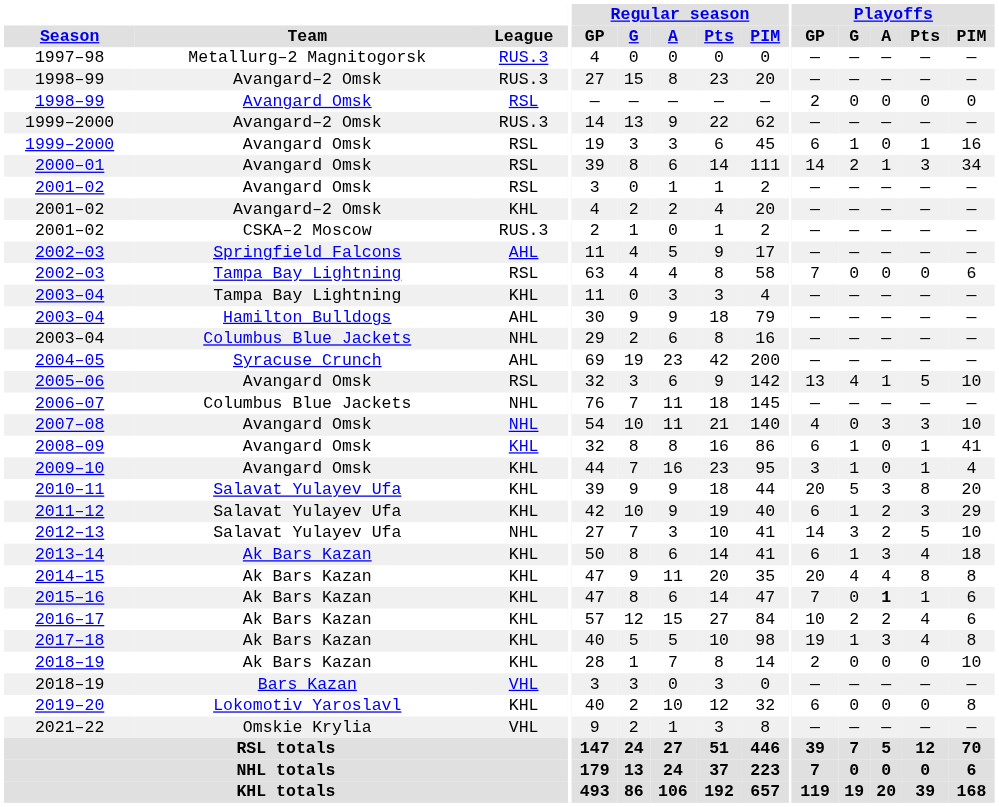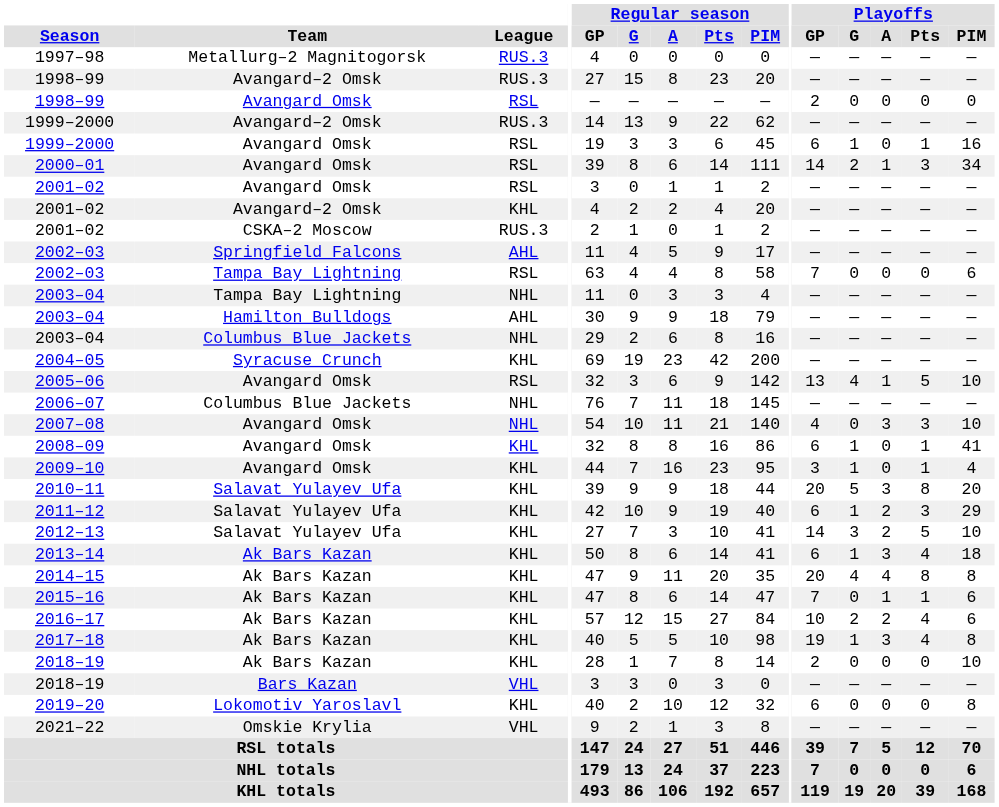 <table border="0" cellpadding="1" cellspacing="0" style="text-align:center; width:60em">
 <tr bgcolor="#e0e0e0">
 <th colspan="3" bgcolor="#ffffff"></th>
 <th rowspan="99" bgcolor="#ffffff"></th>
 <th colspan="5"><a href='#'>Regular season</a></th>
 <th rowspan="99" bgcolor="#ffffff"></th>
 <th colspan="5"><a href='#'>Playoffs</a></th>
 </tr>
 <tr bgcolor="#e0e0e0">
 <th><a href='#'>Season</a></th>
 <th>Team</th>
 <th>League</th>
 <th>GP</th>
 <th><a href='#'>G</a></th>
 <th><a href='#'>A</a></th>
 <th><a href='#'>Pts</a></th>
 <th><a href='#'>PIM</a></th>
 <th>GP</th>
 <th>G</th>
 <th>A</th>
 <th>Pts</th>
 <th>PIM</th>
 </tr>
 <tr>
 <td>1997–98</td>
 <td>Metallurg–2 Magnitogorsk</td>
 <td><a href='#'>RUS.3</a></td>
 <td>4</td>
 <td>0</td>
 <td>0</td>
 <td>0</td>
 <td>0</td>
 <td>—</td>
 <td>—</td>
 <td>—</td>
 <td>—</td>
 <td>—</td>
 </tr>
 <tr bgcolor="#f0f0f0">
 <td>1998–99</td>
 <td>Avangard–2 Omsk</td>
 <td>RUS.3</td>
 <td>27</td>
 <td>15</td>
 <td>8</td>
 <td>23</td>
 <td>20</td>
 <td>—</td>
 <td>—</td>
 <td>—</td>
 <td>—</td>
 <td>—</td>
 </tr>
 <tr>
 <td><a href='#'>1998–99</a></td>
 <td><a href='#'>Avangard Omsk</a></td>
 <td><a href='#'>RSL</a></td>
 <td>—</td>
 <td>—</td>
 <td>—</td>
 <td>—</td>
 <td>—</td>
 <td>2</td>
 <td>0</td>
 <td>0</td>
 <td>0</td>
 <td>0</td>
 </tr>
 <tr bgcolor="#f0f0f0">
 <td>1999–2000</td>
 <td>Avangard–2 Omsk</td>
 <td>RUS.3</td>
 <td>14</td>
 <td>13</td>
 <td>9</td>
 <td>22</td>
 <td>62</td>
 <td>—</td>
 <td>—</td>
 <td>—</td>
 <td>—</td>
 <td>—</td>
 </tr>
 <tr>
 <td><a href='#'>1999–2000</a></td>
 <td>Avangard Omsk</td>
 <td>RSL</td>
 <td>19</td>
 <td>3</td>
 <td>3</td>
 <td>6</td>
 <td>45</td>
 <td>6</td>
 <td>1</td>
 <td>0</td>
 <td>1</td>
 <td>16</td>
 </tr>
 <tr bgcolor="#f0f0f0">
 <td><a href='#'>2000–01</a></td>
 <td>Avangard Omsk</td>
 <td>RSL</td>
 <td>39</td>
 <td>8</td>
 <td>6</td>
 <td>14</td>
 <td>111</td>
 <td>14</td>
 <td>2</td>
 <td>1</td>
 <td>3</td>
 <td>34</td>
 </tr>
 <tr>
 <td><a href='#'>2001–02</a></td>
 <td>Avangard Omsk</td>
 <td>RSL</td>
 <td>3</td>
 <td>0</td>
 <td>1</td>
 <td>1</td>
 <td>2</td>
 <td>—</td>
 <td>—</td>
 <td>—</td>
 <td>—</td>
 <td>—</td>
 </tr>
 <tr bgcolor="#f0f0f0">
 <td>2001–02</td>
 <td>Avangard–2 Omsk</td>
 <td>KHL</td>
 <td>4</td>
 <td>2</td>
 <td>2</td>
 <td>4</td>
 <td>20</td>
 <td>—</td>
 <td>—</td>
 <td>—</td>
 <td>—</td>
 <td>—</td>
 </tr>
 <tr>
 <td>2001–02</td>
 <td>CSKA–2 Moscow</td>
 <td>RUS.3</td>
 <td>2</td>
 <td>1</td>
 <td>0</td>
 <td>1</td>
 <td>2</td>
 <td>—</td>
 <td>—</td>
 <td>—</td>
 <td>—</td>
 <td>—</td>
 </tr>
 <tr bgcolor="#f0f0f0">
 <td><a href='#'>2002–03</a></td>
 <td><a href='#'>Springfield Falcons</a></td>
 <td><a href='#'>AHL</a></td>
 <td>11</td>
 <td>4</td>
 <td>5</td>
 <td>9</td>
 <td>17</td>
 <td>—</td>
 <td>—</td>
 <td>—</td>
 <td>—</td>
 <td>—</td>
 </tr>
 <tr>
 <td><a href='#'>2002–03</a></td>
 <td><a href='#'>Tampa Bay Lightning</a></td>
 <td>RSL</td>
 <td>63</td>
 <td>4</td>
 <td>4</td>
 <td>8</td>
 <td>58</td>
 <td>7</td>
 <td>0</td>
 <td>0</td>
 <td>0</td>
 <td>6</td>
 </tr>
 <tr bgcolor="#f0f0f0">
 <td><a href='#'>2003–04</a></td>
 <td>Tampa Bay Lightning</td>
-<td>KHL</td>
+<td>NHL</td>
 <td>11</td>
 <td>0</td>
 <td>3</td>
 <td>3</td>
 <td>4</td>
 <td>—</td>
 <td>—</td>
 <td>—</td>
 <td>—</td>
 <td>—</td>
 </tr>
 <tr>
 <td><a href='#'>2003–04</a></td>
 <td><a href='#'>Hamilton Bulldogs</a></td>
 <td>AHL</td>
 <td>30</td>
 <td>9</td>
 <td>9</td>
 <td>18</td>
 <td>79</td>
 <td>—</td>
 <td>—</td>
 <td>—</td>
 <td>—</td>
 <td>—</td>
 </tr>
 <tr bgcolor="#f0f0f0">
 <td>2003–04</td>
 <td><a href='#'>Columbus Blue Jackets</a></td>
 <td>NHL</td>
 <td>29</td>
 <td>2</td>
 <td>6</td>
 <td>8</td>
 <td>16</td>
 <td>—</td>
 <td>—</td>
 <td>—</td>
 <td>—</td>
 <td>—</td>
 </tr>
 <tr>
 <td><a href='#'>2004–05</a></td>
 <td><a href='#'>Syracuse Crunch</a></td>
-<td>AHL</td>
+<td>KHL</td>
 <td>69</td>
 <td>19</td>
 <td>23</td>
 <td>42</td>
 <td>200</td>
 <td>—</td>
 <td>—</td>
 <td>—</td>
 <td>—</td>
 <td>—</td>
 </tr>
 <tr bgcolor="#f0f0f0">
 <td><a href='#'>2005–06</a></td>
 <td>Avangard Omsk</td>
 <td>RSL</td>
 <td>32</td>
 <td>3</td>
 <td>6</td>
 <td>9</td>
 <td>142</td>
 <td>13</td>
 <td>4</td>
 <td>1</td>
 <td>5</td>
 <td>10</td>
 </tr>
 <tr>
 <td><a href='#'>2006–07</a></td>
 <td>Columbus Blue Jackets</td>
 <td>NHL</td>
 <td>76</td>
 <td>7</td>
 <td>11</td>
 <td>18</td>
 <td>145</td>
 <td>—</td>
 <td>—</td>
 <td>—</td>
 <td>—</td>
 <td>—</td>
 </tr>
 <tr bgcolor="#f0f0f0">
 <td><a href='#'>2007–08</a></td>
 <td>Avangard Omsk</td>
 <td><a href='#'>NHL</a></td>
 <td>54</td>
 <td>10</td>
 <td>11</td>
 <td>21</td>
 <td>140</td>
 <td>4</td>
 <td>0</td>
 <td>3</td>
 <td>3</td>
 <td>10</td>
 </tr>
 <tr>
 <td><a href='#'>2008–09</a></td>
 <td>Avangard Omsk</td>
 <td><a href='#'>KHL</a></td>
 <td>32</td>
 <td>8</td>
 <td>8</td>
 <td>16</td>
 <td>86</td>
 <td>6</td>
 <td>1</td>
 <td>0</td>
 <td>1</td>
 <td>41</td>
 </tr>
 <tr bgcolor="#f0f0f0">
 <td><a href='#'>2009–10</a></td>
 <td>Avangard Omsk</td>
 <td>KHL</td>
 <td>44</td>
 <td>7</td>
 <td>16</td>
 <td>23</td>
 <td>95</td>
 <td>3</td>
 <td>1</td>
 <td>0</td>
 <td>1</td>
 <td>4</td>
 </tr>
 <tr>
 <td><a href='#'>2010–11</a></td>
 <td><a href='#'>Salavat Yulayev Ufa</a></td>
 <td>KHL</td>
 <td>39</td>
 <td>9</td>
 <td>9</td>
 <td>18</td>
 <td>44</td>
 <td>20</td>
 <td>5</td>
 <td>3</td>
 <td>8</td>
 <td>20</td>
 </tr>
 <tr bgcolor="#f0f0f0">
 <td><a href='#'>2011–12</a></td>
 <td>Salavat Yulayev Ufa</td>
 <td>KHL</td>
 <td>42</td>
 <td>10</td>
 <td>9</td>
 <td>19</td>
 <td>40</td>
 <td>6</td>
 <td>1</td>
 <td>2</td>
 <td>3</td>
 <td>29</td>
 </tr>
 <tr>
 <td><a href='#'>2012–13</a></td>
 <td>Salavat Yulayev Ufa</td>
-<td>NHL</td>
+<td>KHL</td>
 <td>27</td>
 <td>7</td>
 <td>3</td>
 <td>10</td>
 <td>41</td>
 <td>14</td>
 <td>3</td>
 <td>2</td>
 <td>5</td>
 <td>10</td>
 </tr>
 <tr bgcolor="#f0f0f0">
 <td><a href='#'>2013–14</a></td>
 <td><a href='#'>Ak Bars Kazan</a></td>
 <td>KHL</td>
 <td>50</td>
 <td>8</td>
 <td>6</td>
 <td>14</td>
 <td>41</td>
 <td>6</td>
 <td>1</td>
 <td>3</td>
 <td>4</td>
 <td>18</td>
 </tr>
 <tr>
 <td><a href='#'>2014–15</a></td>
 <td>Ak Bars Kazan</td>
 <td>KHL</td>
 <td>47</td>
 <td>9</td>
 <td>11</td>
 <td>20</td>
 <td>35</td>
 <td>20</td>
 <td>4</td>
 <td>4</td>
 <td>8</td>
 <td>8</td>
 </tr>
 <tr bgcolor="#f0f0f0">
 <td><a href='#'>2015–16</a></td>
 <td>Ak Bars Kazan</td>
 <td>KHL</td>
 <td>47</td>
 <td>8</td>
 <td>6</td>
 <td>14</td>
 <td>47</td>
 <td>7</td>
 <td>0</td>
-<td><strong>1</strong></td>
+<td>1</td>
 <td>1</td>
 <td>6</td>
 </tr>
 <tr>
 <td><a href='#'>2016–17</a></td>
 <td>Ak Bars Kazan</td>
 <td>KHL</td>
 <td>57</td>
 <td>12</td>
 <td>15</td>
 <td>27</td>
 <td>84</td>
 <td>10</td>
 <td>2</td>
 <td>2</td>
 <td>4</td>
 <td>6</td>
 </tr>
 <tr bgcolor="#f0f0f0">
 <td><a href='#'>2017–18</a></td>
 <td>Ak Bars Kazan</td>
 <td>KHL</td>
 <td>40</td>
 <td>5</td>
 <td>5</td>
 <td>10</td>
 <td>98</td>
 <td>19</td>
 <td>1</td>
 <td>3</td>
 <td>4</td>
 <td>8</td>
 </tr>
 <tr>
 <td><a href='#'>2018–19</a></td>
 <td>Ak Bars Kazan</td>
 <td>KHL</td>
 <td>28</td>
 <td>1</td>
 <td>7</td>
 <td>8</td>
 <td>14</td>
 <td>2</td>
 <td>0</td>
 <td>0</td>
 <td>0</td>
 <td>10</td>
 </tr>
 <tr bgcolor="#f0f0f0">
 <td>2018–19</td>
 <td><a href='#'>Bars Kazan</a></td>
 <td><a href='#'>VHL</a></td>
 <td>3</td>
 <td>3</td>
 <td>0</td>
 <td>3</td>
 <td>0</td>
 <td>—</td>
 <td>—</td>
 <td>—</td>
 <td>—</td>
 <td>—</td>
 </tr>
 <tr>
 <td><a href='#'>2019–20</a></td>
 <td><a href='#'>Lokomotiv Yaroslavl</a></td>
 <td>KHL</td>
 <td>40</td>
 <td>2</td>
 <td>10</td>
 <td>12</td>
 <td>32</td>
 <td>6</td>
 <td>0</td>
 <td>0</td>
 <td>0</td>
 <td>8</td>
 </tr>
 <tr bgcolor="#f0f0f0">
 <td>2021–22</td>
 <td>Omskie Krylia</td>
 <td>VHL</td>
 <td>9</td>
 <td>2</td>
 <td>1</td>
 <td>3</td>
 <td>8</td>
 <td>—</td>
 <td>—</td>
 <td>—</td>
 <td>—</td>
 <td>—</td>
 </tr>
 <tr bgcolor="#e0e0e0">
 <th colspan="3">RSL totals</th>
 <th>147</th>
 <th>24</th>
 <th>27</th>
 <th>51</th>
 <th>446</th>
 <th>39</th>
 <th>7</th>
 <th>5</th>
 <th>12</th>
 <th>70</th>
 </tr>
 <tr bgcolor="#e0e0e0">
 <th colspan="3">NHL totals</th>
 <th>179</th>
 <th>13</th>
 <th>24</th>
 <th>37</th>
 <th>223</th>
 <th>7</th>
 <th>0</th>
 <th>0</th>
 <th>0</th>
 <th>6</th>
 </tr>
 <tr bgcolor="#e0e0e0">
 <th colspan="3">KHL totals</th>
 <th>493</th>
 <th>86</th>
 <th>106</th>
 <th>192</th>
 <th>657</th>
 <th>119</th>
 <th>19</th>
 <th>20</th>
 <th>39</th>
 <th>168</th>
 </tr>
 </table>
